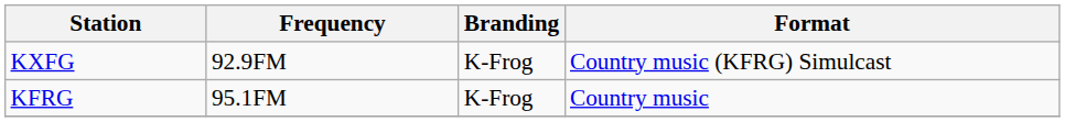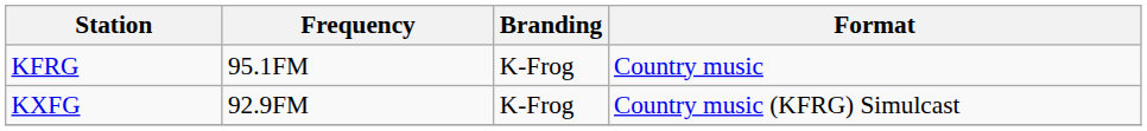 <table class="wikitable sortable" style="width:45em;">
 <tr>
 <th style="width:20%">Station</th>
 <th style="width:25%">Frequency</th>
 <th style="width:5%">Branding</th>
 <th style="width:50%">Format</th>
 </tr>
 <tr>
+<td><a href='#'>KFRG</a></td>
+<td>95.1FM</td>
+<td>K-Frog</td>
+<td><a href='#'>Country music</a></td>
+</tr>
+<tr>
 <td><a href='#'>KXFG</a></td>
 <td>92.9FM</td>
 <td>K-Frog</td>
 <td><a href='#'>Country music</a> (KFRG) Simulcast</td>
 </tr>
 <tr>
-<td><a href='#'>KFRG</a></td>
-<td>95.1FM</td>
-<td>K-Frog</td>
-<td><a href='#'>Country music</a></td>
-</tr>
-<tr>
 </tr>
 </table>
